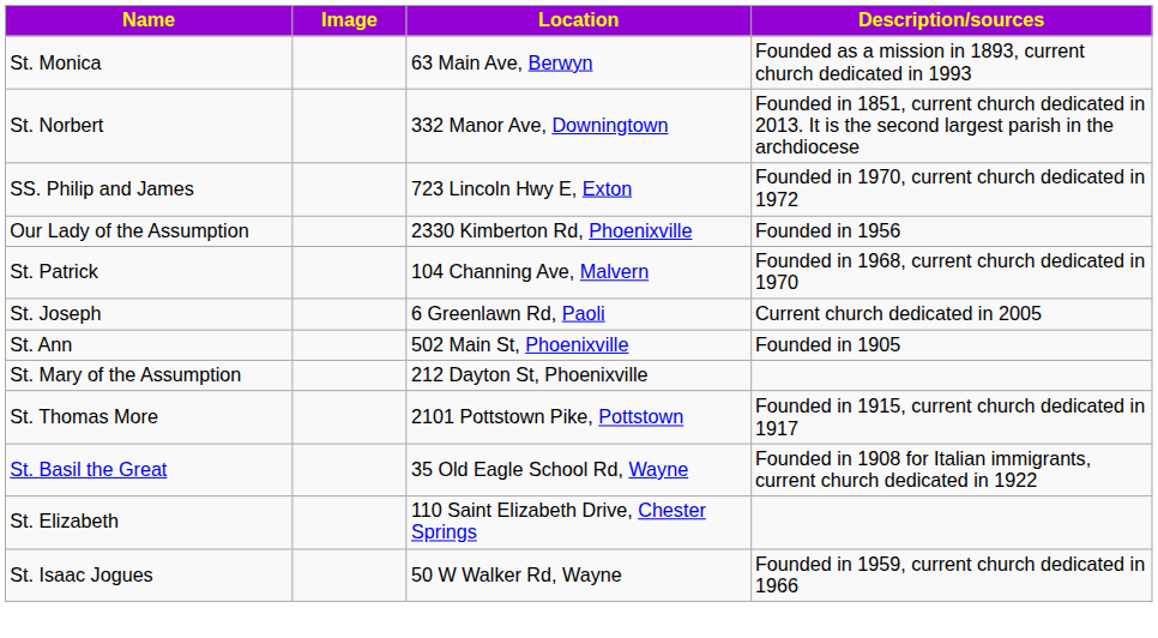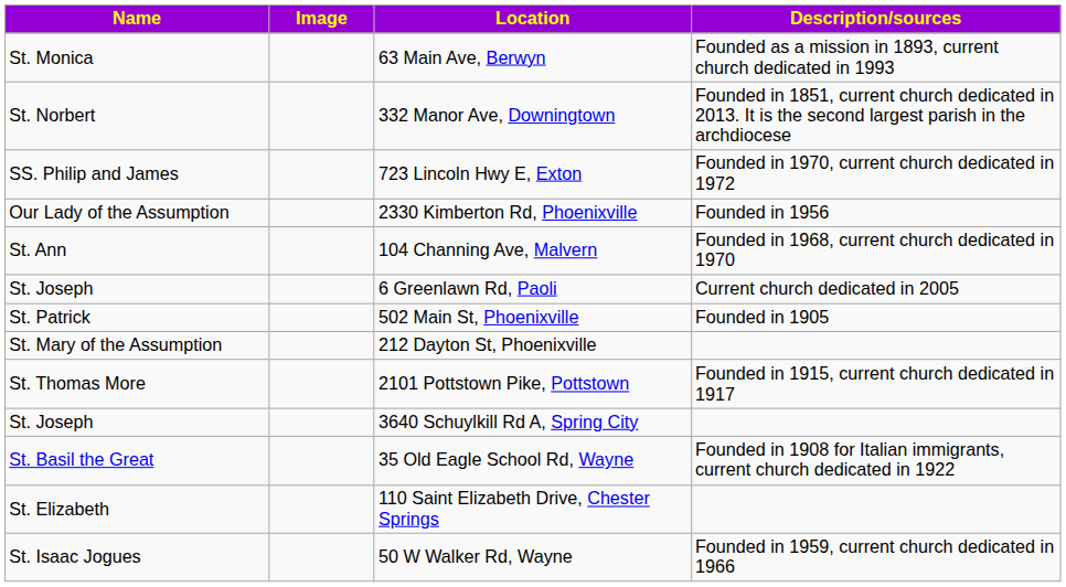 <table class="wikitable sortable" style="width:75%">
 <tr>
 <th style="background:darkviolet; color:yellow;" width="25%"><strong>Name</strong></th>
 <th style="background:darkviolet; color:yellow;" width="10%"><strong>Image</strong></th>
 <th style="background:darkviolet; color:yellow;" width="30%"><strong>Location</strong></th>
 <th style="background:darkviolet; color:yellow;" width="35%"><strong>Description/sources</strong></th>
 </tr>
 <tr>
 <td>St. Monica</td>
 <td></td>
 <td>63 Main Ave, <a href='#'>Berwyn</a></td>
 <td>Founded as a mission in 1893, current church dedicated in 1993</td>
 </tr>
 <tr>
 <td>St. Norbert</td>
 <td></td>
 <td>332 Manor Ave, <a href='#'>Downingtown</a></td>
 <td>Founded in 1851, current church dedicated in 2013. It is the second largest parish in the archdiocese</td>
 </tr>
 <tr>
 <td>SS. Philip and James</td>
 <td></td>
 <td>723 Lincoln Hwy E, <a href='#'>Exton</a></td>
 <td>Founded in 1970, current church dedicated in 1972</td>
 </tr>
 <tr>
 <td>Our Lady of the Assumption</td>
 <td></td>
 <td>2330 Kimberton Rd, <a href='#'>Phoenixville</a></td>
 <td>Founded in 1956</td>
 </tr>
 <tr>
-<td>St. Patrick</td>
+<td>St. Ann</td>
 <td></td>
 <td>104 Channing Ave, <a href='#'>Malvern</a></td>
 <td>Founded in 1968, current church dedicated in 1970</td>
 </tr>
 <tr>
 <td>St. Joseph</td>
 <td></td>
 <td>6 Greenlawn Rd, <a href='#'>Paoli</a></td>
 <td>Current church dedicated in 2005</td>
 </tr>
 <tr>
-<td>St. Ann</td>
+<td>St. Patrick</td>
 <td></td>
 <td>502 Main St, <a href='#'>Phoenixville</a></td>
 <td>Founded in 1905</td>
 </tr>
 <tr>
 <td>St. Mary of the Assumption</td>
 <td></td>
 <td>212 Dayton St, Phoenixville</td>
 <td></td>
 </tr>
 <tr>
 <td>St. Thomas More</td>
 <td></td>
 <td>2101 Pottstown Pike, <a href='#'>Pottstown</a></td>
 <td>Founded in 1915, current church dedicated in 1917</td>
+</tr>
+<tr>
+<td>St. Joseph</td>
+<td></td>
+<td>3640 Schuylkill Rd A, <a href='#'>Spring City</a></td>
+<td></td>
 </tr>
 <tr>
 <td><a href='#'>St. Basil the Great</a></td>
 <td></td>
 <td>35 Old Eagle School Rd, <a href='#'>Wayne</a></td>
 <td>Founded in 1908 for Italian immigrants, current church dedicated in 1922</td>
 </tr>
 <tr>
 <td>St. Elizabeth</td>
 <td></td>
 <td>110 Saint Elizabeth Drive, <a href='#'>Chester Springs</a></td>
 <td></td>
 </tr>
 <tr>
 <td>St. Isaac Jogues</td>
 <td></td>
 <td>50 W Walker Rd, Wayne</td>
 <td>Founded in 1959, current church dedicated in 1966</td>
 </tr>
 </table>
